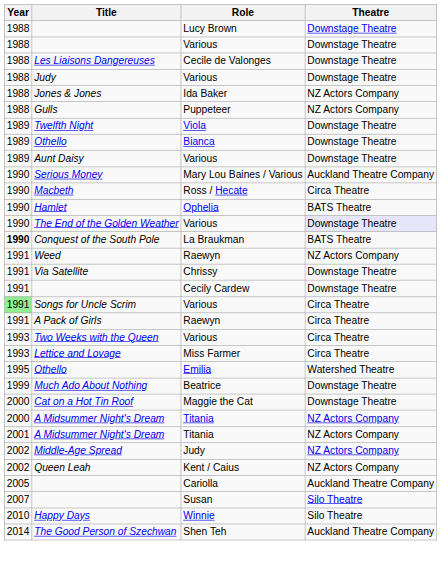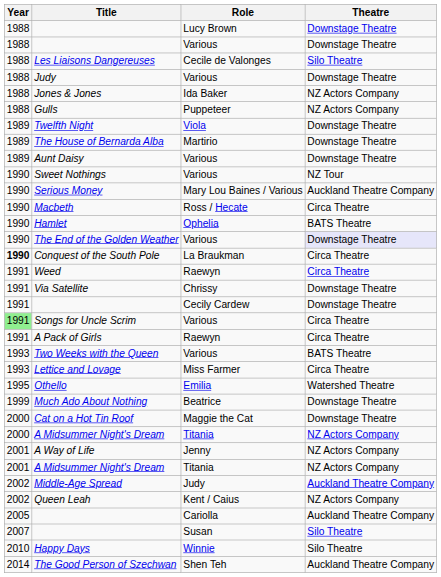 <table class="wikitable sortable">
 <tr>
 <th>Year</th>
 <th>Title</th>
 <th>Role</th>
 <th>Theatre</th>
 </tr>
 <tr>
 <td>1988</td>
 <td><em></em></td>
 <td>Lucy Brown</td>
 <td><a href='#'>Downstage Theatre</a></td>
 </tr>
 <tr>
 <td>1988</td>
 <td><em></em></td>
 <td>Various</td>
 <td>Downstage Theatre</td>
 </tr>
 <tr>
 <td>1988</td>
 <td><em><a href='#'>Les Liaisons Dangereuses</a></em></td>
 <td>Cecile de Valonges</td>
-<td>Downstage Theatre</td>
+<td><a href='#'>Silo Theatre</a></td>
 </tr>
 <tr>
 <td>1988</td>
 <td><em>Judy</em></td>
 <td>Various</td>
 <td>Downstage Theatre</td>
 </tr>
 <tr>
 <td>1988</td>
 <td><em>Jones & Jones</em></td>
 <td>Ida Baker</td>
 <td>NZ Actors Company</td>
 </tr>
 <tr>
 <td>1988</td>
 <td><em>Gulls</em></td>
 <td>Puppeteer</td>
 <td>NZ Actors Company</td>
 </tr>
 <tr>
 <td>1989</td>
 <td><em><a href='#'>Twelfth Night</a></em></td>
 <td><a href='#'>Viola</a></td>
 <td>Downstage Theatre</td>
 </tr>
 <tr>
 <td>1989</td>
-<td><em><a href='#'>Othello</a></em></td>
-<td><a href='#'>Bianca</a></td>
+<td><em><a href='#'>The House of Bernarda Alba</a></em></td>
+<td>Martirio</td>
 <td>Downstage Theatre</td>
 </tr>
 <tr>
 <td>1989</td>
 <td><em>Aunt Daisy</em></td>
 <td>Various</td>
 <td>Downstage Theatre</td>
+</tr>
+<tr>
+<td>1990</td>
+<td><em>Sweet Nothings</em></td>
+<td>Various</td>
+<td>NZ Tour</td>
 </tr>
 <tr>
 <td>1990</td>
 <td><em><a href='#'>Serious Money</a></em></td>
 <td>Mary Lou Baines / Various</td>
 <td>Auckland Theatre Company</td>
 </tr>
 <tr>
 <td>1990</td>
 <td><em><a href='#'>Macbeth</a></em></td>
 <td>Ross / <a href='#'>Hecate</a></td>
 <td>Circa Theatre</td>
 </tr>
 <tr>
 <td>1990</td>
 <td><em><a href='#'>Hamlet</a></em></td>
 <td><a href='#'>Ophelia</a></td>
 <td>BATS Theatre</td>
 </tr>
 <tr>
 <td>1990</td>
 <td><em><a href='#'>The End of the Golden Weather</a></em></td>
 <td>Various</td>
 <td style="background: lavender;">Downstage Theatre</td>
 </tr>
 <tr>
 <td><strong>1990</strong></td>
 <td><em>Conquest of the South Pole</em></td>
 <td>La Braukman</td>
-<td>BATS Theatre</td>
+<td>Circa Theatre</td>
 </tr>
 <tr>
 <td>1991</td>
 <td><em>Weed</em></td>
 <td>Raewyn</td>
-<td>NZ Actors Company</td>
+<td><a href='#'>Circa Theatre</a></td>
 </tr>
 <tr>
 <td>1991</td>
 <td><em>Via Satellite</em></td>
 <td>Chrissy</td>
 <td>Downstage Theatre</td>
 </tr>
 <tr>
 <td>1991</td>
 <td><em></em></td>
 <td>Cecily Cardew</td>
 <td>Downstage Theatre</td>
 </tr>
 <tr>
 <td style="background: lightgreen;">1991</td>
 <td><em>Songs for Uncle Scrim</em></td>
 <td>Various</td>
 <td>Circa Theatre</td>
 </tr>
 <tr>
 <td>1991</td>
 <td><em>A Pack of Girls</em></td>
 <td>Raewyn</td>
 <td>Circa Theatre</td>
 </tr>
 <tr>
 <td>1993</td>
 <td><em><a href='#'>Two Weeks with the Queen</a></em></td>
 <td>Various</td>
-<td>Circa Theatre</td>
+<td>BATS Theatre</td>
 </tr>
 <tr>
 <td>1993</td>
 <td><em><a href='#'>Lettice and Lovage</a></em></td>
 <td>Miss Farmer</td>
 <td>Circa Theatre</td>
 </tr>
 <tr>
 <td>1995</td>
 <td><em><a href='#'>Othello</a></em></td>
 <td><a href='#'>Emilia</a></td>
 <td>Watershed Theatre</td>
 </tr>
 <tr>
 <td>1999</td>
 <td><em><a href='#'>Much Ado About Nothing</a></em></td>
 <td>Beatrice</td>
 <td>Downstage Theatre</td>
 </tr>
 <tr>
 <td>2000</td>
 <td><em><a href='#'>Cat on a Hot Tin Roof</a></em></td>
 <td>Maggie the Cat</td>
 <td>Downstage Theatre</td>
 </tr>
 <tr>
 <td>2000</td>
 <td><em><a href='#'>A Midsummer Night's Dream</a></em></td>
 <td><a href='#'>Titania</a></td>
 <td><a href='#'>NZ Actors Company</a></td>
 </tr>
 <tr>
 <td>2001</td>
+<td><em>A Way of Life</em></td>
+<td>Jenny</td>
+<td>NZ Actors Company</td>
+</tr>
+<tr>
+<td>2001</td>
 <td><em><a href='#'>A Midsummer Night's Dream</a></em></td>
 <td>Titania</td>
 <td>NZ Actors Company</td>
 </tr>
 <tr>
 <td>2002</td>
 <td><em><a href='#'>Middle-Age Spread</a></em></td>
 <td>Judy</td>
-<td><a href='#'>NZ Actors Company</a></td>
+<td><a href='#'>Auckland Theatre Company</a></td>
 </tr>
 <tr>
 <td>2002</td>
 <td><em>Queen Leah</em></td>
 <td>Kent / Caius</td>
 <td>NZ Actors Company</td>
 </tr>
 <tr>
 <td>2005</td>
 <td><em></em></td>
 <td>Cariolla</td>
 <td>Auckland Theatre Company</td>
 </tr>
 <tr>
 <td>2007</td>
 <td><em></em></td>
 <td>Susan</td>
 <td><a href='#'>Silo Theatre</a></td>
 </tr>
 <tr>
 <td>2010</td>
 <td><em><a href='#'>Happy Days</a></em></td>
 <td><a href='#'>Winnie</a></td>
 <td>Silo Theatre</td>
 </tr>
 <tr>
 <td>2014</td>
 <td><em><a href='#'>The Good Person of Szechwan</a></em></td>
 <td>Shen Teh</td>
 <td>Auckland Theatre Company</td>
 </tr>
 </table>
